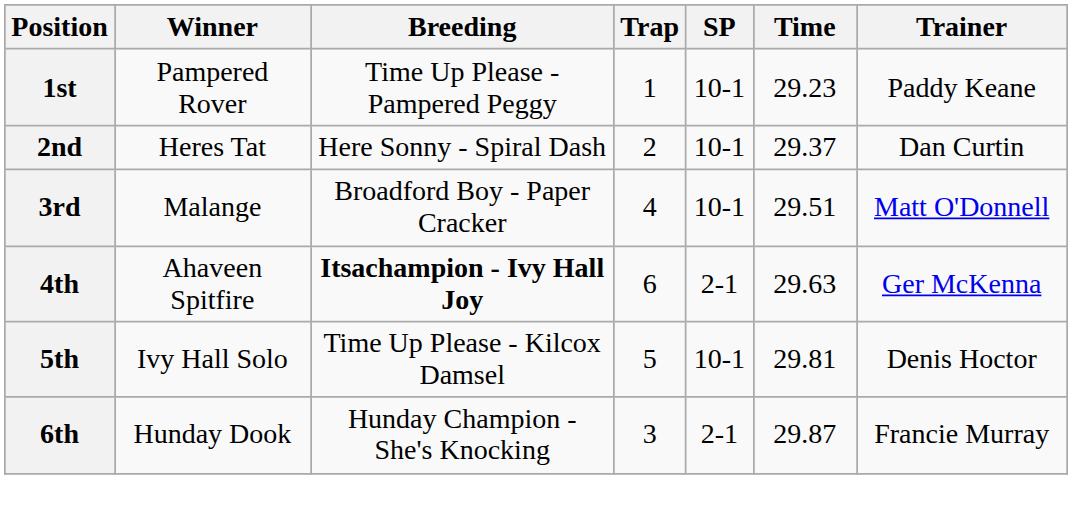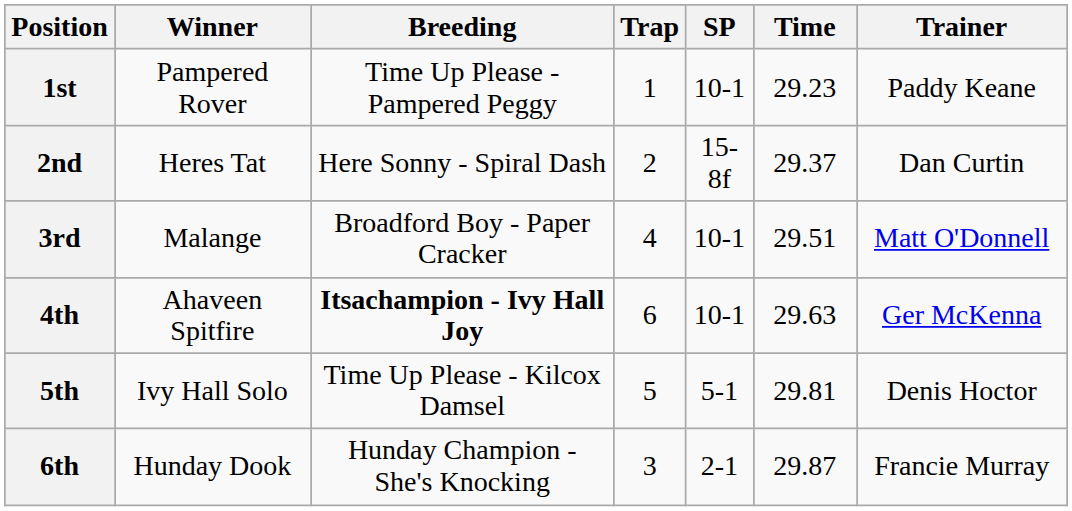 <table class="wikitable" style="text-align: center">
 <tr>
 <th width=30>Position</th>
 <th width=180>Winner</th>
 <th width=300>Breeding</th>
 <th width=30>Trap</th>
 <th width=50>SP</th>
 <th width=80>Time</th>
 <th width=200>Trainer</th>
 </tr>
 <tr>
 <th>1st</th>
 <td>Pampered Rover</td>
 <td>Time Up Please - Pampered Peggy</td>
 <td>1</td>
 <td>10-1</td>
 <td>29.23</td>
 <td>Paddy Keane</td>
 </tr>
 <tr>
 <th>2nd</th>
 <td>Heres Tat</td>
 <td>Here Sonny - Spiral Dash</td>
 <td>2</td>
-<td>10-1</td>
+<td>15-8f</td>
 <td>29.37</td>
 <td>Dan Curtin</td>
 </tr>
 <tr>
 <th>3rd</th>
 <td>Malange</td>
 <td>Broadford Boy - Paper Cracker</td>
 <td>4</td>
 <td>10-1</td>
 <td>29.51</td>
 <td><a href='#'>Matt O'Donnell</a></td>
 </tr>
 <tr>
 <th>4th</th>
 <td>Ahaveen Spitfire</td>
 <td><strong>Itsachampion - Ivy Hall Joy</strong></td>
 <td>6</td>
-<td>2-1</td>
+<td>10-1</td>
 <td>29.63</td>
 <td><a href='#'>Ger McKenna</a></td>
 </tr>
 <tr>
 <th>5th</th>
 <td>Ivy Hall Solo</td>
 <td>Time Up Please - Kilcox Damsel</td>
 <td>5</td>
-<td>10-1</td>
+<td>5-1</td>
 <td>29.81</td>
 <td>Denis Hoctor</td>
 </tr>
 <tr>
 <th>6th</th>
 <td>Hunday Dook</td>
 <td>Hunday Champion - She's Knocking</td>
 <td>3</td>
 <td>2-1</td>
 <td>29.87</td>
 <td>Francie Murray</td>
 </tr>
 </table>
